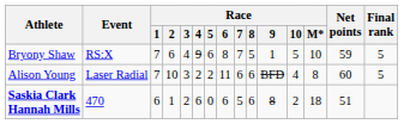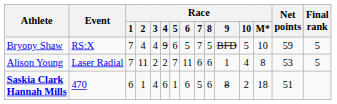 <table class="wikitable" style="text-align:center; font-size:90%;">
 <tr>
 <th rowspan=2>Athlete</th>
 <th rowspan=2>Event</th>
 <th colspan=11>Race</th>
 <th rowspan=2>Net <br>points</th>
 <th rowspan=2>Final <br>rank</th>
 </tr>
 <tr style="font-size:95%">
 <th>1</th>
 <th>2</th>
 <th>3</th>
 <th>4</th>
 <th>5</th>
 <th>6</th>
 <th>7</th>
 <th>8</th>
 <th>9</th>
 <th>10</th>
 <th>M*</th>
 </tr>
 <tr>
 <td style="text-align:left;"><a href='#'>Bryony Shaw</a></td>
 <td style="text-align:left;"><a href='#'>RS:X</a></td>
 <td>7</td>
-<td>6</td>
+<td>4</td>
 <td>4</td>
 <td><s>9</s></td>
 <td>6</td>
-<td>8</td>
+<td>5</td>
 <td>7</td>
 <td>5</td>
-<td>1</td>
+<td><s>BFD</s></td>
 <td>5</td>
 <td>10</td>
 <td>59</td>
 <td>5</td>
 </tr>
 <tr>
 <td style="text-align:left;"><a href='#'>Alison Young</a></td>
 <td style="text-align:left;"><a href='#'>Laser Radial</a></td>
 <td>7</td>
-<td>10</td>
-<td>3</td>
+<td>11</td>
 <td>2</td>
 <td>2</td>
+<td>7</td>
 <td>11</td>
 <td>6</td>
 <td>6</td>
-<td><s>BFD</s></td>
+<td>1</td>
 <td>4</td>
 <td>8</td>
-<td>60</td>
+<td>53</td>
 <td>5</td>
 </tr>
 <tr>
 <td style="text-align:left;"><strong><a href='#'>Saskia Clark</a><br><a href='#'>Hannah Mills</a></strong></td>
 <td style="text-align:left;"><a href='#'>470</a></td>
 <td>6</td>
 <td>1</td>
-<td>2</td>
+<td>4</td>
 <td>6</td>
-<td>0</td>
+<td>1</td>
 <td>6</td>
 <td>5</td>
 <td>6</td>
 <td><s>8</s></td>
 <td>2</td>
 <td>18</td>
 <td>51</td>
 <td></td>
 </tr>
 </table>
